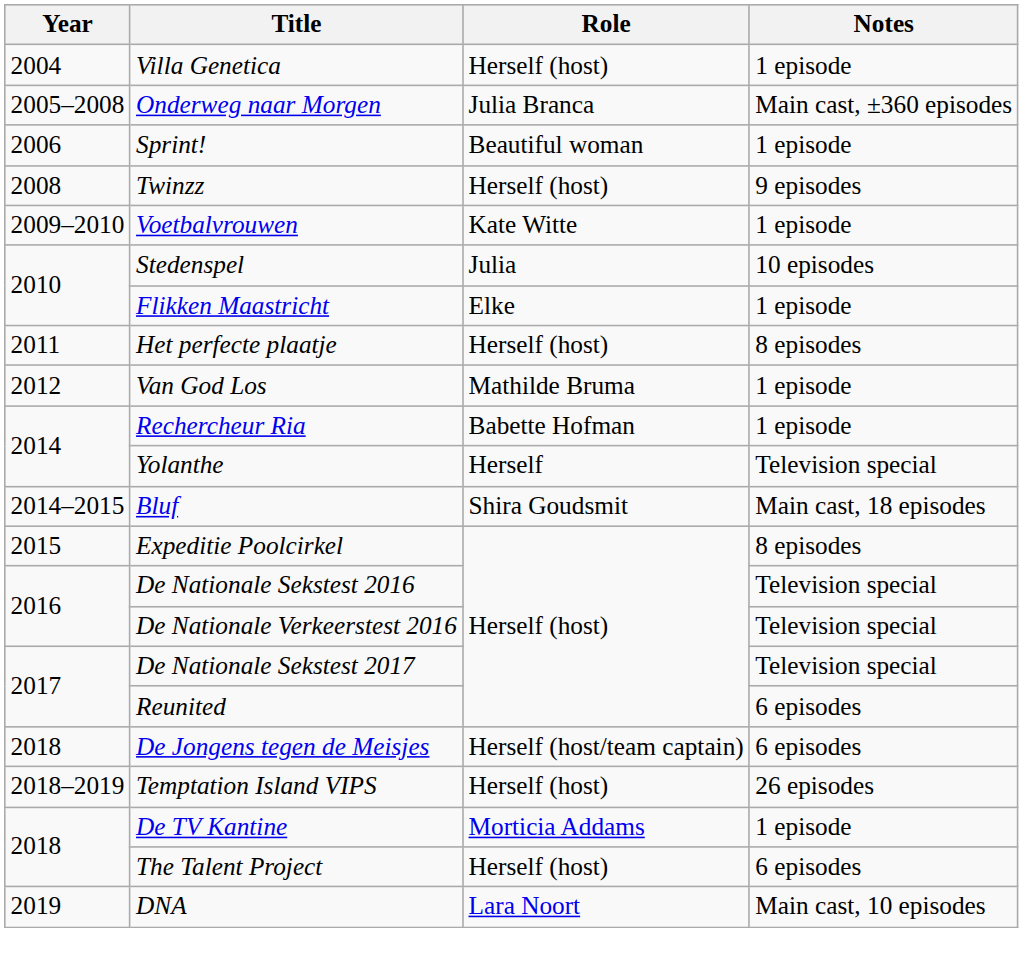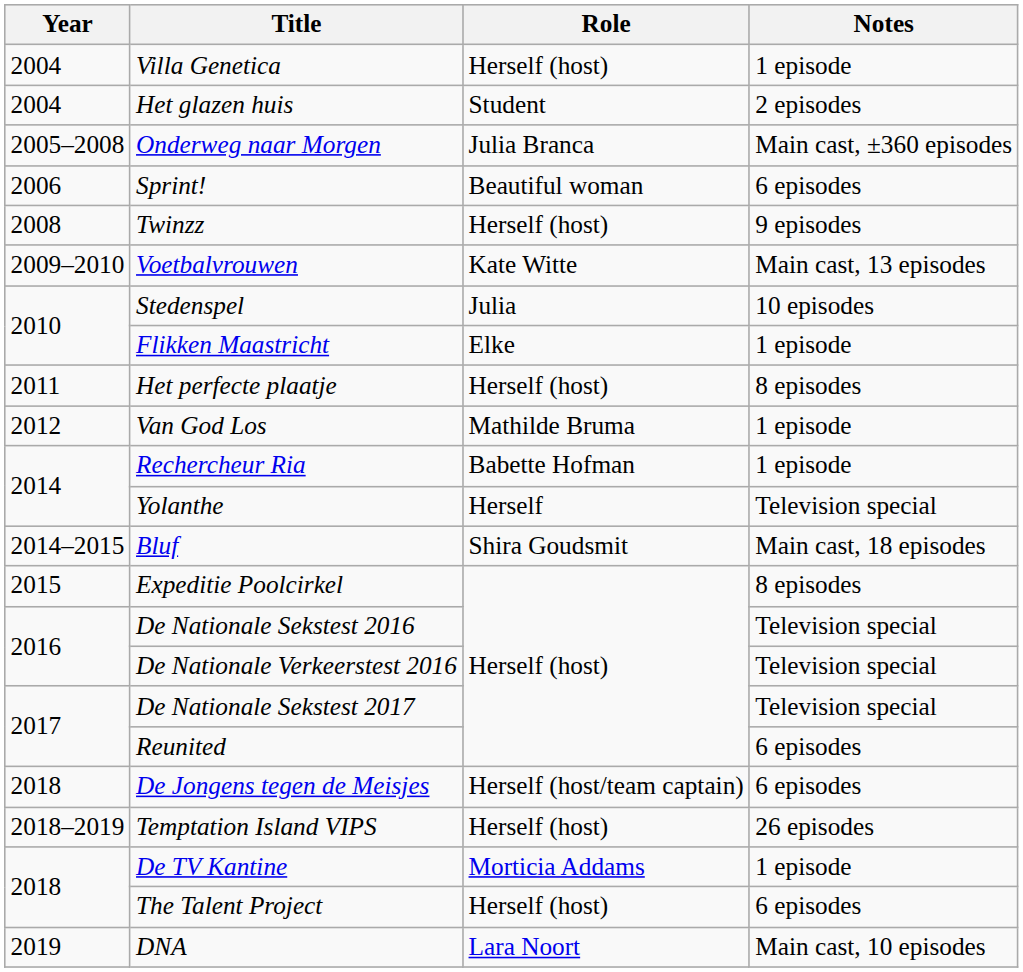 <table class="wikitable sortable">
 <tr>
 <th>Year</th>
 <th>Title</th>
 <th>Role</th>
 <th class="unsortable">Notes</th>
 </tr>
 <tr>
 <td>2004</td>
 <td><em>Villa Genetica</em></td>
 <td>Herself (host)</td>
 <td>1 episode</td>
 </tr>
 <tr>
+<td>2004</td>
+<td><em>Het glazen huis</em></td>
+<td>Student</td>
+<td>2 episodes</td>
+</tr>
+<tr>
 <td>2005–2008</td>
 <td><em><a href='#'>Onderweg naar Morgen</a></em></td>
 <td>Julia Branca</td>
 <td>Main cast, ±360 episodes</td>
 </tr>
 <tr>
 <td>2006</td>
 <td><em>Sprint!</em></td>
 <td>Beautiful woman</td>
-<td>1 episode</td>
+<td>6 episodes</td>
 </tr>
 <tr>
 <td>2008</td>
 <td><em>Twinzz</em></td>
 <td>Herself (host)</td>
 <td>9 episodes</td>
 </tr>
 <tr>
 <td>2009–2010</td>
 <td><em><a href='#'>Voetbalvrouwen</a></em></td>
 <td>Kate Witte</td>
-<td>1 episode</td>
+<td>Main cast, 13 episodes</td>
 </tr>
 <tr>
 <td scope="row" rowspan="2">2010</td>
 <td><em>Stedenspel</em></td>
 <td>Julia</td>
 <td>10 episodes</td>
 </tr>
 <tr>
 <td><em><a href='#'>Flikken Maastricht</a></em></td>
 <td>Elke</td>
 <td>1 episode</td>
 </tr>
 <tr>
 <td>2011</td>
 <td><em>Het perfecte plaatje</em></td>
 <td>Herself (host)</td>
 <td>8 episodes</td>
 </tr>
 <tr>
 <td>2012</td>
 <td><em>Van God Los</em></td>
 <td>Mathilde Bruma</td>
 <td>1 episode</td>
 </tr>
 <tr>
 <td scope="row" rowspan="2">2014</td>
 <td><em><a href='#'>Rechercheur Ria</a></em></td>
 <td>Babette Hofman</td>
 <td>1 episode</td>
 </tr>
 <tr>
 <td><em>Yolanthe</em></td>
 <td>Herself</td>
 <td>Television special</td>
 </tr>
 <tr>
 <td>2014–2015</td>
 <td><em><a href='#'>Bluf</a></em></td>
 <td>Shira Goudsmit</td>
 <td>Main cast, 18 episodes</td>
 </tr>
 <tr>
 <td>2015</td>
 <td><em>Expeditie Poolcirkel</em></td>
 <td scope="row" rowspan="5">Herself (host)</td>
 <td>8 episodes</td>
 </tr>
 <tr>
 <td scope="row" rowspan="2">2016</td>
 <td><em>De Nationale Sekstest 2016</em></td>
 <td>Television special</td>
 </tr>
 <tr>
 <td><em>De Nationale Verkeerstest 2016</em></td>
 <td>Television special</td>
 </tr>
 <tr>
 <td scope="row" rowspan="2">2017</td>
 <td><em>De Nationale Sekstest 2017</em></td>
 <td>Television special</td>
 </tr>
 <tr>
 <td><em>Reunited</em></td>
 <td>6 episodes</td>
 </tr>
 <tr>
 <td>2018</td>
 <td><em><a href='#'>De Jongens tegen de Meisjes</a></em></td>
 <td>Herself (host/team captain)</td>
 <td>6 episodes</td>
 </tr>
 <tr>
 <td>2018–2019</td>
 <td><em>Temptation Island VIPS</em></td>
 <td>Herself (host)</td>
 <td>26 episodes</td>
 </tr>
 <tr>
 <td scope="row" rowspan="2">2018</td>
 <td><em><a href='#'>De TV Kantine</a></em></td>
 <td><a href='#'>Morticia Addams</a></td>
 <td>1 episode</td>
 </tr>
 <tr>
 <td><em>The Talent Project</em></td>
 <td>Herself (host)</td>
 <td>6 episodes</td>
 </tr>
 <tr>
 <td>2019</td>
 <td><em>DNA</em></td>
 <td><a href='#'>Lara Noort</a></td>
 <td>Main cast, 10 episodes</td>
 </tr>
 </table>
